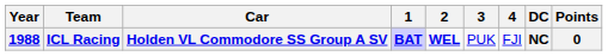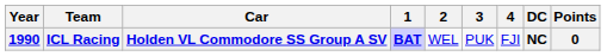 <table class="wikitable" style="text-align:center; font-size:90%">
 <tr>
 <th>Year</th>
 <th>Team</th>
 <th>Car</th>
 <th>1</th>
 <th>2</th>
 <th>3</th>
 <th>4</th>
 <th>DC</th>
 <th>Points</th>
 </tr>
 <tr>
-<th><a href='#'>1988</a></th>
+<th><a href='#'>1990</a></th>
 <th> <a href='#'>ICL Racing</a></th>
 <th><a href='#'>Holden VL Commodore SS Group A SV</a></th>
 <td style="background:#cfcfff;"><strong><a href='#'>BAT</a><br></strong></td>
-<td><strong><a href='#'>WEL</a></strong></td>
+<td><a href='#'>WEL</a></td>
 <td><a href='#'>PUK</a></td>
 <td><a href='#'>FJI</a></td>
 <th>NC</th>
 <th>0</th>
 </tr>
 </table>
